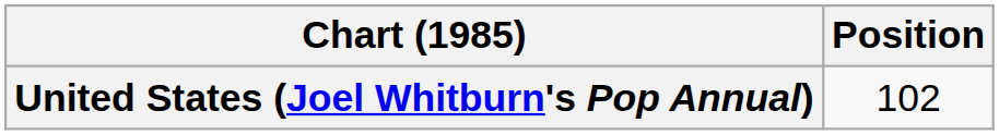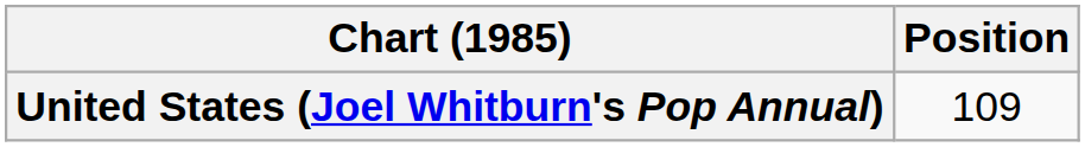 <table class="wikitable plainrowheaders">
 <tr>
 <th>Chart (1985)</th>
 <th>Position</th>
 </tr>
 <tr>
 <th scope="row">United States (<a href='#'>Joel Whitburn</a>'s <em>Pop Annual</em>)</th>
-<td style="text-align:center;">102</td>
+<td style="text-align:center;">109</td>
 </tr>
 </table>
